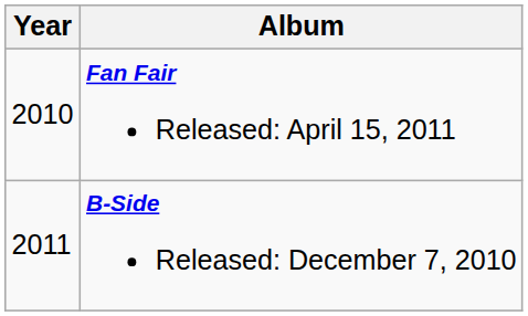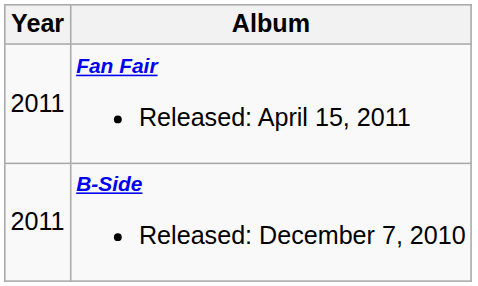 <table class="wikitable">
 <tr>
 <th>Year</th>
 <th>Album</th>
 </tr>
 <tr>
-<td>2010</td>
+<td>2011</td>
 <td><strong><em><small><a href='#'>Fan Fair</a></small></em></strong><br><ul><li>Released: April 15, 2011</li></ul></td>
 </tr>
 <tr>
 <td>2011</td>
 <td><strong><em><small><a href='#'>B-Side</a></small></em></strong><br><ul><li>Released: December 7, 2010</li></ul></td>
 </tr>
 </table>
